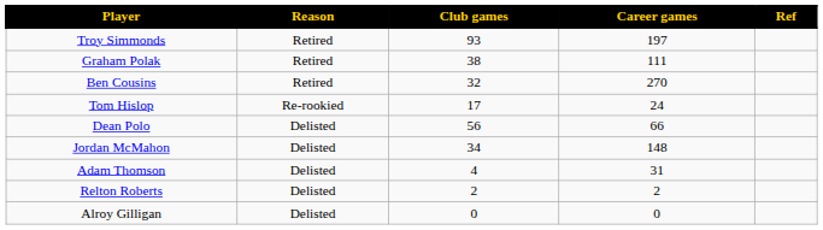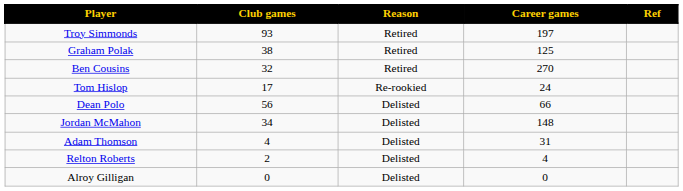 <table class="wikitable" style="text-align:center; font-size:100%; width:60%;">
 <tr>
 <th style="background:black; color:#FED102; border: solid black 2px;">Player</th>
+<th style="background:black; color:#FED102; border: solid black 2px;">Club games</th>
 <th style="background:black; color:#FED102; border: solid black 2px;">Reason</th>
-<th style="background:black; color:#FED102; border: solid black 2px;">Club games</th>
 <th style="background:black; color:#FED102; border: solid black 2px;">Career games</th>
 <th style="background:black; color:#FED102; border: solid black 2px;">Ref</th>
 </tr>
 <tr>
 <td><a href='#'>Troy Simmonds</a></td>
+<td>93</td>
 <td>Retired</td>
-<td>93</td>
 <td>197</td>
 <td></td>
 </tr>
 <tr>
 <td><a href='#'>Graham Polak</a></td>
+<td>38</td>
 <td>Retired</td>
-<td>38</td>
-<td>111</td>
+<td>125</td>
 <td></td>
 </tr>
 <tr>
 <td><a href='#'>Ben Cousins</a></td>
+<td>32</td>
 <td>Retired</td>
-<td>32</td>
 <td>270</td>
 <td></td>
 </tr>
 <tr>
 <td><a href='#'>Tom Hislop</a></td>
+<td>17</td>
 <td>Re-rookied</td>
-<td>17</td>
 <td>24</td>
 <td></td>
 </tr>
 <tr>
 <td><a href='#'>Dean Polo</a></td>
+<td>56</td>
 <td>Delisted</td>
-<td>56</td>
 <td>66</td>
 <td></td>
 </tr>
 <tr>
 <td><a href='#'>Jordan McMahon</a></td>
+<td>34</td>
 <td>Delisted</td>
-<td>34</td>
 <td>148</td>
 <td></td>
 </tr>
 <tr>
 <td><a href='#'>Adam Thomson</a></td>
+<td>4</td>
 <td>Delisted</td>
-<td>4</td>
 <td>31</td>
 <td></td>
 </tr>
 <tr>
 <td><a href='#'>Relton Roberts</a></td>
+<td>2</td>
 <td>Delisted</td>
-<td>2</td>
-<td>2</td>
+<td>4</td>
 <td></td>
 </tr>
 <tr>
 <td>Alroy Gilligan</td>
+<td>0</td>
 <td>Delisted</td>
-<td>0</td>
 <td>0</td>
 <td></td>
 </tr>
 </table>
